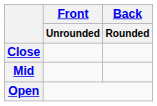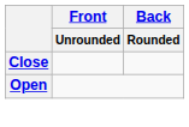 <table class="wikitable" style=text-align:center>
 <tr>
 <th rowspan="2"></th>
 <th><a href='#'>Front</a></th>
 <th><a href='#'>Back</a></th>
 </tr>
 <tr>
 <th><small>Unrounded</small></th>
 <th><small>Rounded</small></th>
 </tr>
 <tr>
 <th><a href='#'>Close</a></th>
 <td></td>
 <td></td>
 </tr>
 <tr>
-<th><a href='#'>Mid</a></th>
-<td></td>
-<td></td>
-</tr>
-<tr>
 <th><a href='#'>Open</a></th>
 <td colspan=2></td>
 </tr>
 </table>
